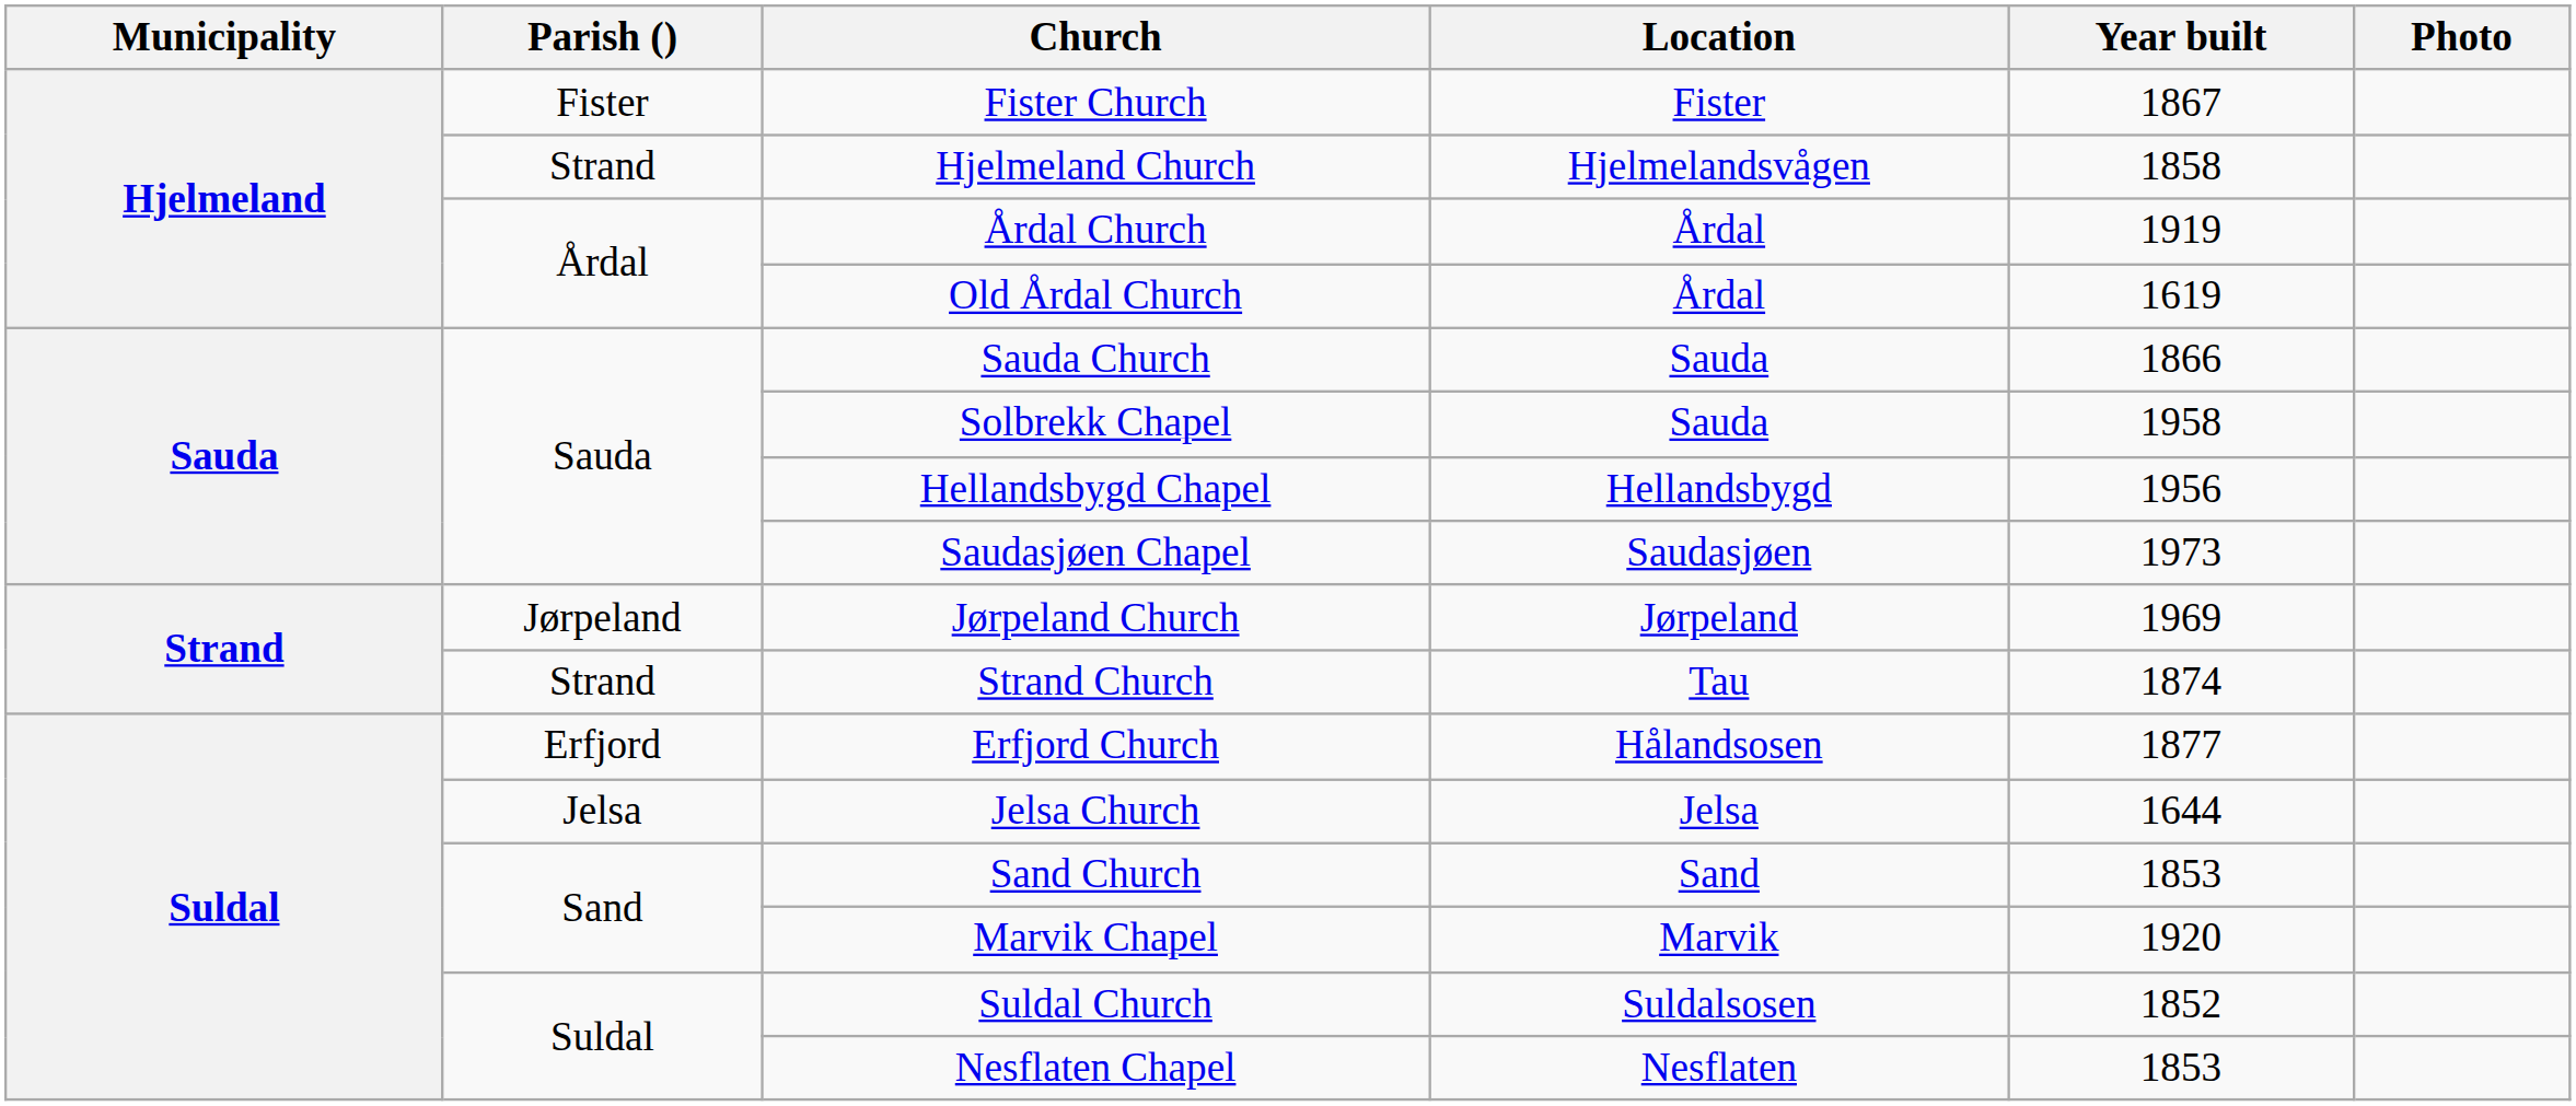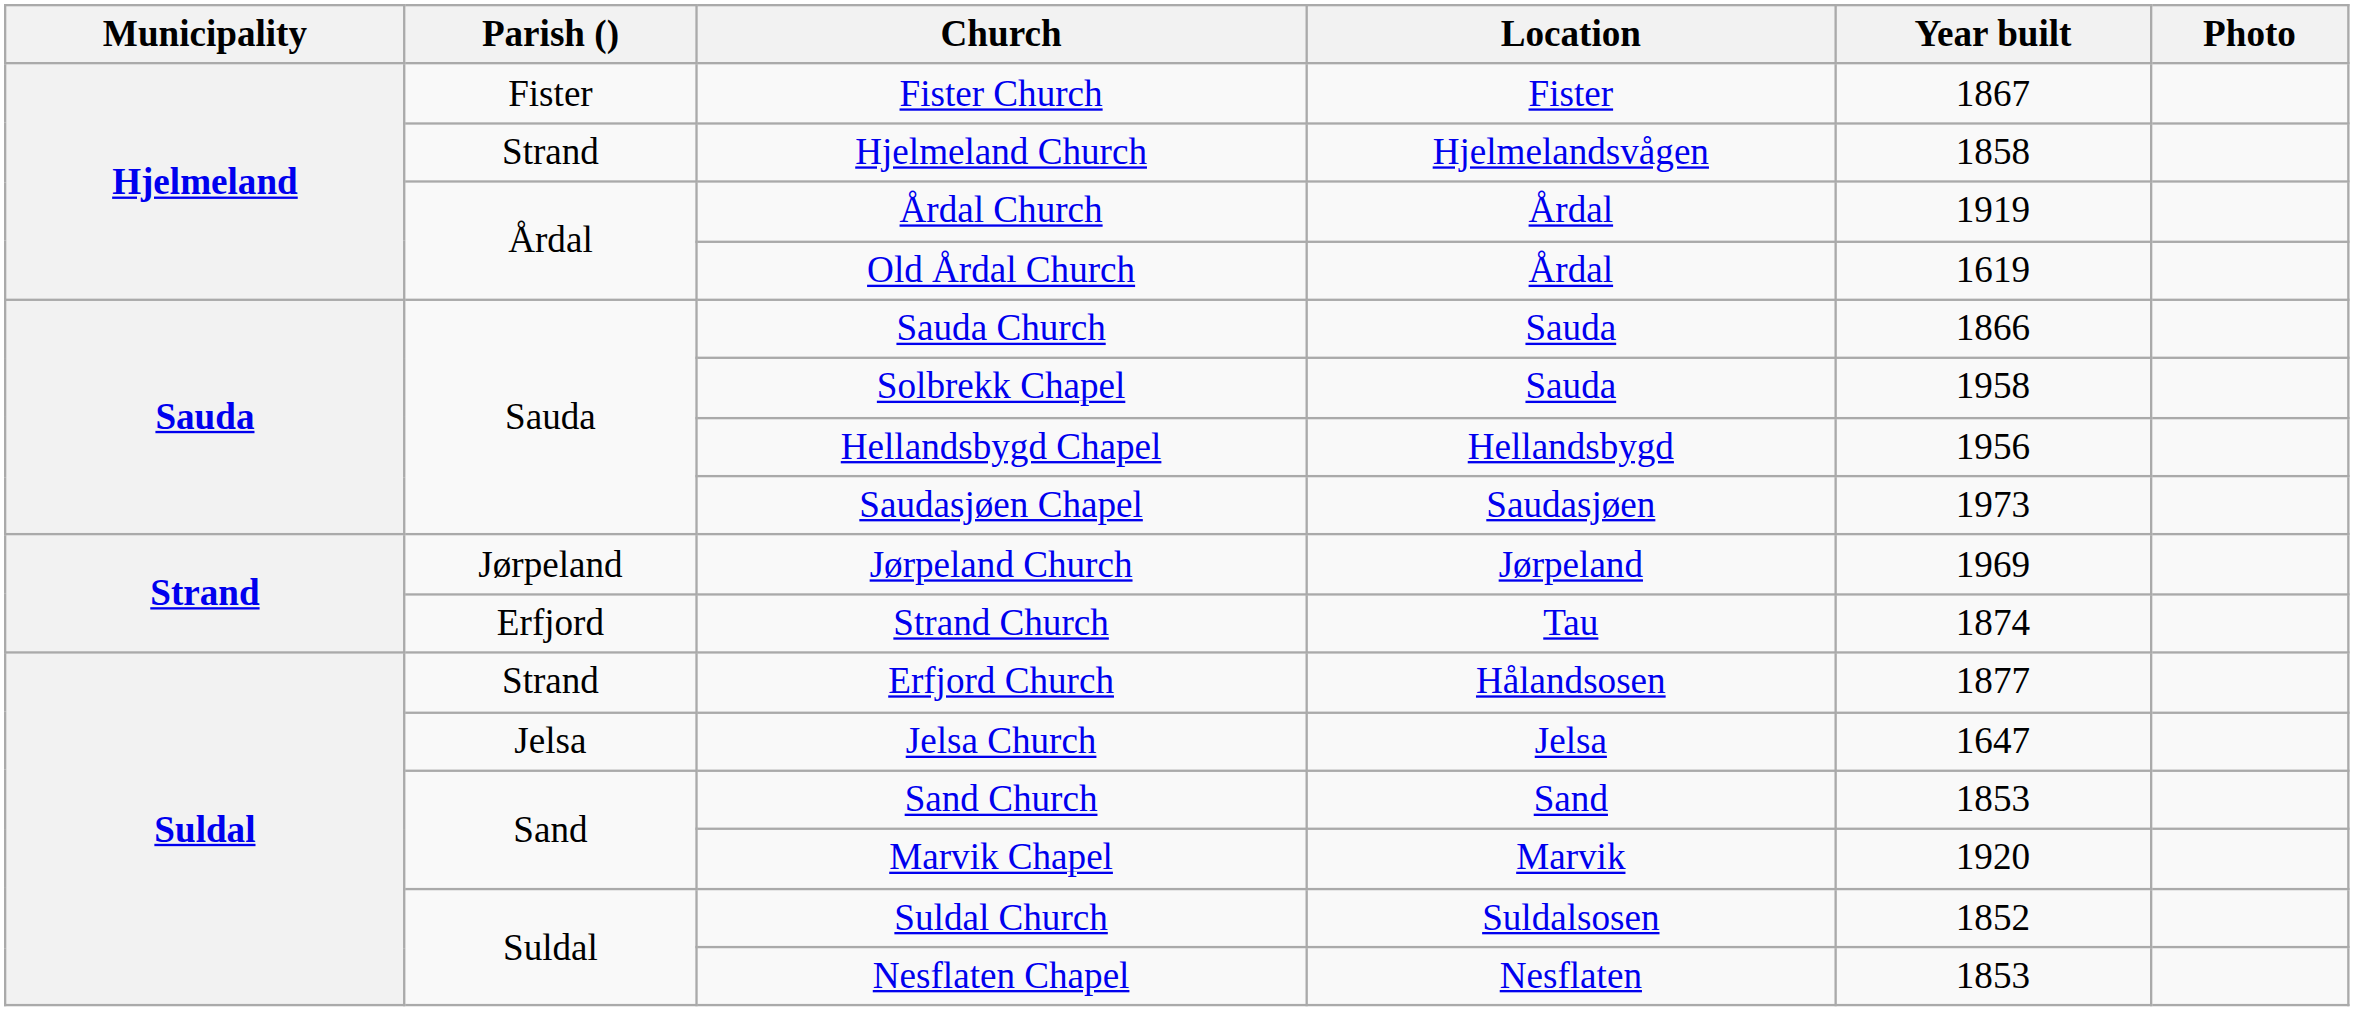 <table class="wikitable" style="text-align: center; width: 80%;">
 <tr>
 <th>Municipality</th>
 <th>Parish ()</th>
 <th>Church</th>
 <th>Location</th>
 <th>Year built</th>
 <th>Photo</th>
 </tr>
 <tr>
 <th rowspan="4"><a href='#'>Hjelmeland</a></th>
 <td rowspan="1">Fister</td>
 <td><a href='#'>Fister Church</a></td>
 <td><a href='#'>Fister</a></td>
 <td>1867</td>
 <td></td>
 </tr>
 <tr>
 <td rowspan="1">Strand</td>
 <td><a href='#'>Hjelmeland Church</a></td>
 <td><a href='#'>Hjelmelandsvågen</a></td>
 <td>1858</td>
 <td></td>
 </tr>
 <tr>
 <td rowspan="2">Årdal</td>
 <td><a href='#'>Årdal Church</a></td>
 <td><a href='#'>Årdal</a></td>
 <td>1919</td>
 <td></td>
 </tr>
 <tr>
 <td><a href='#'>Old Årdal Church</a></td>
 <td><a href='#'>Årdal</a></td>
 <td>1619</td>
 <td></td>
 </tr>
 <tr>
 <th rowspan="4"><a href='#'>Sauda</a></th>
 <td rowspan="4">Sauda</td>
 <td><a href='#'>Sauda Church</a></td>
 <td><a href='#'>Sauda</a></td>
 <td>1866</td>
 <td></td>
 </tr>
 <tr>
 <td><a href='#'>Solbrekk Chapel</a></td>
 <td><a href='#'>Sauda</a></td>
 <td>1958</td>
 <td></td>
 </tr>
 <tr>
 <td><a href='#'>Hellandsbygd Chapel</a></td>
 <td><a href='#'>Hellandsbygd</a></td>
 <td>1956</td>
 <td></td>
 </tr>
 <tr>
 <td><a href='#'>Saudasjøen Chapel</a></td>
 <td><a href='#'>Saudasjøen</a></td>
 <td>1973</td>
 <td></td>
 </tr>
 <tr>
 <th rowspan="2"><a href='#'>Strand</a></th>
 <td rowspan="1">Jørpeland</td>
 <td><a href='#'>Jørpeland Church</a></td>
 <td><a href='#'>Jørpeland</a></td>
 <td>1969</td>
 <td></td>
 </tr>
 <tr>
-<td rowspan="1">Strand</td>
+<td rowspan="1">Erfjord</td>
 <td><a href='#'>Strand Church</a></td>
 <td><a href='#'>Tau</a></td>
 <td>1874</td>
 <td></td>
 </tr>
 <tr>
 <th rowspan="6"><a href='#'>Suldal</a></th>
-<td rowspan="1">Erfjord</td>
+<td rowspan="1">Strand</td>
 <td><a href='#'>Erfjord Church</a></td>
 <td><a href='#'>Hålandsosen</a></td>
 <td>1877</td>
 <td></td>
 </tr>
 <tr>
 <td rowspan="1">Jelsa</td>
 <td><a href='#'>Jelsa Church</a></td>
 <td><a href='#'>Jelsa</a></td>
-<td>1644</td>
+<td>1647</td>
 <td></td>
 </tr>
 <tr>
 <td rowspan="2">Sand</td>
 <td><a href='#'>Sand Church</a></td>
 <td><a href='#'>Sand</a></td>
 <td>1853</td>
 <td></td>
 </tr>
 <tr>
 <td><a href='#'>Marvik Chapel</a></td>
 <td><a href='#'>Marvik</a></td>
 <td>1920</td>
 <td></td>
 </tr>
 <tr>
 <td rowspan="2">Suldal</td>
 <td><a href='#'>Suldal Church</a></td>
 <td><a href='#'>Suldalsosen</a></td>
 <td>1852</td>
 <td></td>
 </tr>
 <tr>
 <td><a href='#'>Nesflaten Chapel</a></td>
 <td><a href='#'>Nesflaten</a></td>
 <td>1853</td>
 <td></td>
 </tr>
 </table>
